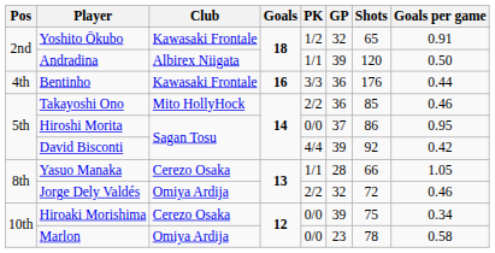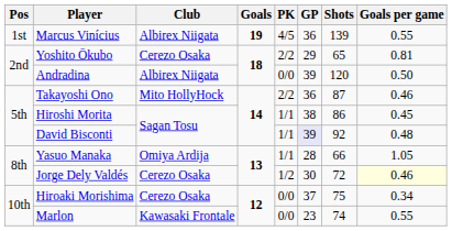 <table class="wikitable">
 <tr>
 <th>Pos</th>
 <th>Player</th>
 <th>Club</th>
 <th>Goals</th>
 <th>PK</th>
 <th>GP</th>
 <th>Shots</th>
 <th>Goals per game</th>
 </tr>
 <tr>
+<td style="text-align:center">1st</td>
+<td> <a href='#'>Marcus Vinícius</a></td>
+<td><a href='#'>Albirex Niigata</a></td>
+<td style="text-align:center"><strong>19</strong></td>
+<td style="text-align:center">4/5</td>
+<td style="text-align:center">36</td>
+<td style="text-align:center">139</td>
+<td style="text-align:center">0.55</td>
+</tr>
+<tr>
 <td rowspan=2 style="text-align:center">2nd</td>
 <td> <a href='#'>Yoshito Ōkubo</a></td>
-<td><a href='#'>Kawasaki Frontale</a></td>
+<td><a href='#'>Cerezo Osaka</a></td>
 <td rowspan=2 style="text-align:center"><strong>18</strong></td>
-<td style="text-align:center">1/2</td>
-<td style="text-align:center">32</td>
+<td style="text-align:center">2/2</td>
+<td style="text-align:center">29</td>
 <td style="text-align:center">65</td>
-<td style="text-align:center">0.91</td>
+<td style="text-align:center">0.81</td>
 </tr>
 <tr>
 <td> <a href='#'>Andradina</a></td>
 <td><a href='#'>Albirex Niigata</a></td>
-<td style="text-align:center">1/1</td>
+<td style="text-align:center">0/0</td>
 <td style="text-align:center">39</td>
 <td style="text-align:center">120</td>
 <td style="text-align:center">0.50</td>
-</tr>
-<tr>
-<td style="text-align:center">4th</td>
-<td> <a href='#'>Bentinho</a></td>
-<td><a href='#'>Kawasaki Frontale</a></td>
-<td style="text-align:center"><strong>16</strong></td>
-<td style="text-align:center">3/3</td>
-<td style="text-align:center">36</td>
-<td style="text-align:center">176</td>
-<td style="text-align:center">0.44</td>
 </tr>
 <tr>
 <td rowspan=3 style="text-align:center">5th</td>
 <td> <a href='#'>Takayoshi Ono</a></td>
 <td><a href='#'>Mito HollyHock</a></td>
 <td rowspan=3 style="text-align:center"><strong>14</strong></td>
 <td style="text-align:center">2/2</td>
 <td style="text-align:center">36</td>
-<td style="text-align:center">85</td>
+<td style="text-align:center">87</td>
 <td style="text-align:center">0.46</td>
 </tr>
 <tr>
 <td> <a href='#'>Hiroshi Morita</a></td>
 <td rowspan=2><a href='#'>Sagan Tosu</a></td>
-<td style="text-align:center">0/0</td>
-<td style="text-align:center">37</td>
+<td style="text-align:center">1/1</td>
+<td style="text-align:center">38</td>
 <td style="text-align:center">86</td>
-<td style="text-align:center">0.95</td>
+<td style="text-align:center">0.45</td>
 </tr>
 <tr>
 <td> <a href='#'>David Bisconti</a></td>
-<td style="text-align:center">4/4</td>
-<td style="text-align:center">39</td>
+<td style="text-align:center">1/1</td>
+<td style="background: lavender; text-align:center">39</td>
 <td style="text-align:center">92</td>
-<td style="text-align:center">0.42</td>
+<td style="text-align:center">0.48</td>
 </tr>
 <tr>
 <td rowspan=2 style="text-align:center">8th</td>
 <td> <a href='#'>Yasuo Manaka</a></td>
-<td><a href='#'>Cerezo Osaka</a></td>
+<td><a href='#'>Omiya Ardija</a></td>
 <td rowspan=2 style="text-align:center"><strong>13</strong></td>
 <td style="text-align:center">1/1</td>
 <td style="text-align:center">28</td>
 <td style="text-align:center">66</td>
 <td style="text-align:center">1.05</td>
 </tr>
 <tr>
 <td> <a href='#'>Jorge Dely Valdés</a></td>
-<td><a href='#'>Omiya Ardija</a></td>
-<td style="text-align:center">2/2</td>
-<td style="text-align:center">32</td>
+<td><a href='#'>Cerezo Osaka</a></td>
+<td style="text-align:center">1/2</td>
+<td style="text-align:center">30</td>
 <td style="text-align:center">72</td>
-<td style="text-align:center">0.46</td>
+<td style="background: lightyellow; text-align:center">0.46</td>
 </tr>
 <tr>
 <td rowspan=2 style="text-align:center">10th</td>
 <td> <a href='#'>Hiroaki Morishima</a></td>
 <td><a href='#'>Cerezo Osaka</a></td>
 <td rowspan=2 style="text-align:center"><strong>12</strong></td>
 <td style="text-align:center">0/0</td>
-<td style="text-align:center">39</td>
+<td style="text-align:center">37</td>
 <td style="text-align:center">75</td>
 <td style="text-align:center">0.34</td>
 </tr>
 <tr>
 <td> <a href='#'>Marlon</a></td>
-<td><a href='#'>Omiya Ardija</a></td>
+<td><a href='#'>Kawasaki Frontale</a></td>
 <td style="text-align:center">0/0</td>
 <td style="text-align:center">23</td>
-<td style="text-align:center">78</td>
-<td style="text-align:center">0.58</td>
+<td style="text-align:center">74</td>
+<td style="text-align:center">0.55</td>
 </tr>
 </table>
